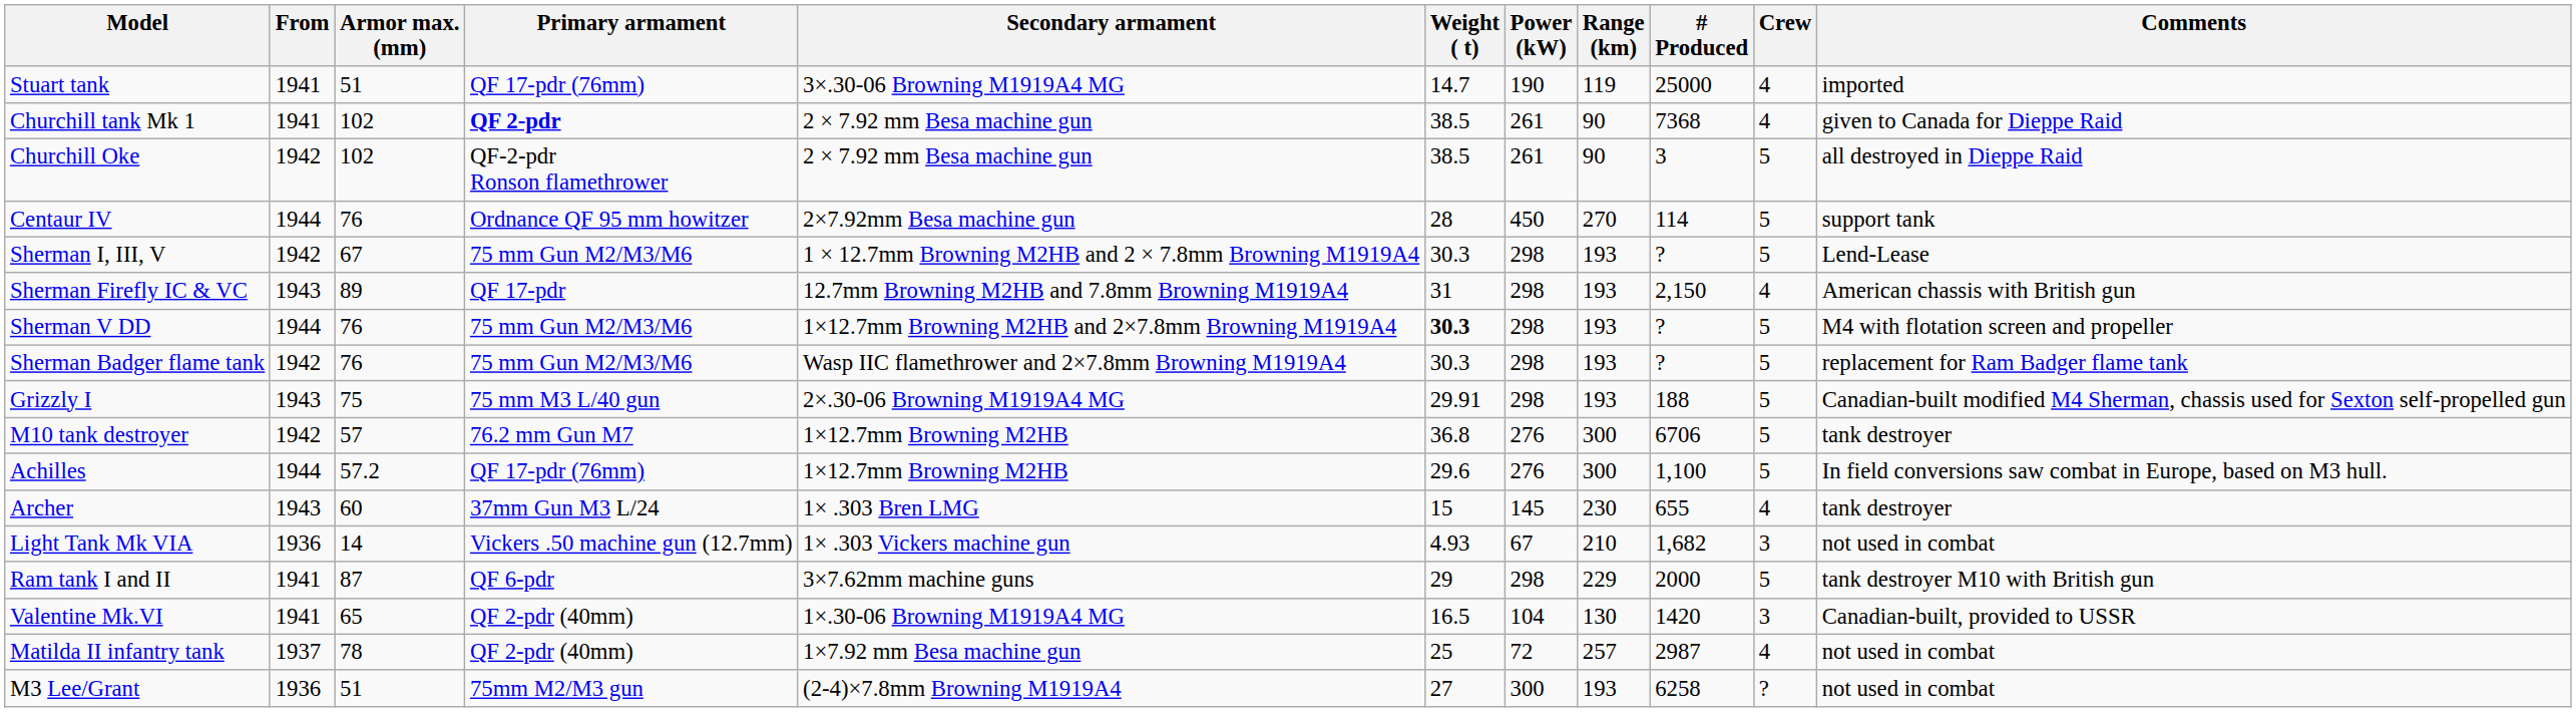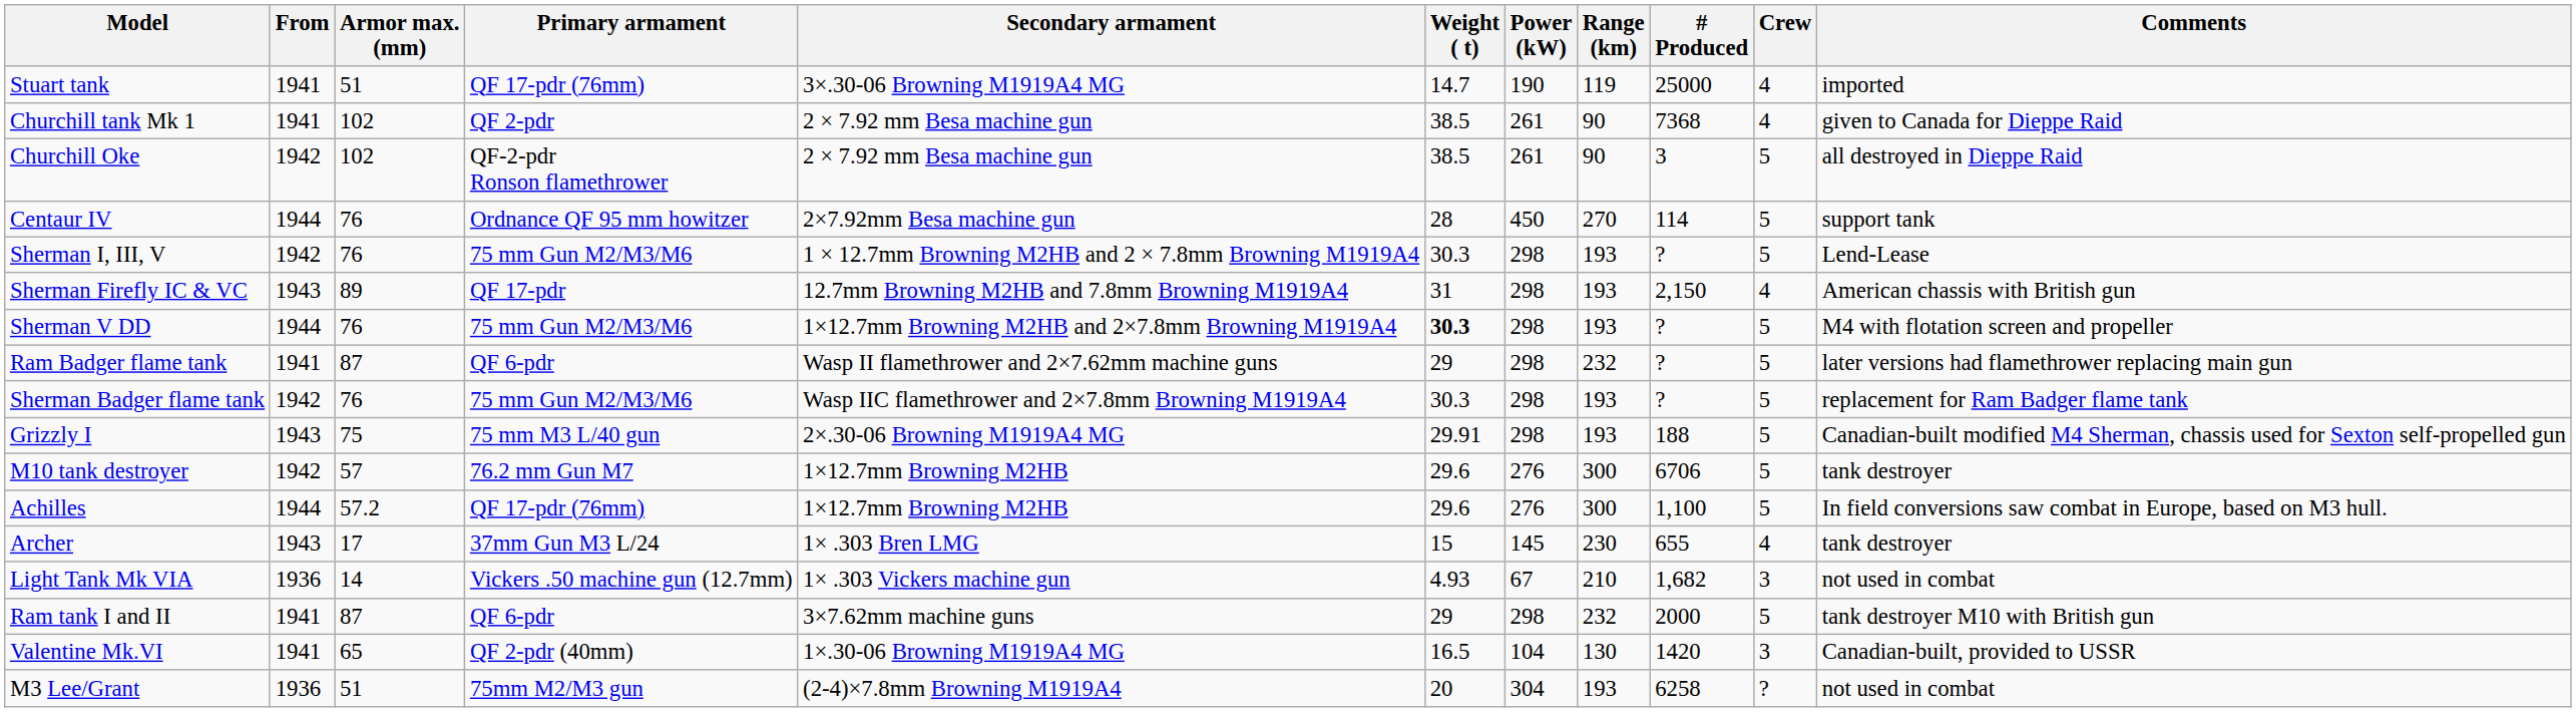 <table class="wikitable sortable">
 <tr valign="top">
 <th>Model</th>
 <th>From</th>
 <th>Armor max.<br>(mm)</th>
 <th>Primary armament</th>
 <th>Secondary armament</th>
 <th>Weight<br>( t)</th>
 <th>Power <br>(kW)</th>
 <th>Range<br> (km)</th>
 <th>#<br>Produced</th>
 <th>Crew</th>
 <th>Comments</th>
 </tr>
 <tr valign="top">
 <td><a href='#'>Stuart tank</a></td>
 <td>1941</td>
 <td>51</td>
 <td><a href='#'>QF 17-pdr (76mm)</a></td>
 <td>3×.30-06 <a href='#'>Browning M1919A4 MG</a></td>
 <td>14.7</td>
 <td>190</td>
 <td>119</td>
 <td>25000</td>
 <td>4</td>
 <td>imported</td>
 </tr>
 <tr valign="top">
 <td><a href='#'>Churchill tank</a> Mk 1</td>
 <td>1941</td>
 <td>102</td>
-<td><strong><a href='#'>QF 2-pdr</a></strong></td>
+<td><a href='#'>QF 2-pdr</a></td>
 <td>2 × 7.92 mm <a href='#'>Besa machine gun</a></td>
 <td>38.5</td>
 <td>261</td>
 <td>90</td>
 <td>7368</td>
 <td>4</td>
 <td>given to Canada for <a href='#'>Dieppe Raid</a></td>
 </tr>
 <tr valign="top">
 <td><a href='#'>Churchill Oke</a></td>
 <td>1942</td>
 <td>102</td>
 <td>QF-2-pdr<br><a href='#'>Ronson flamethrower</a></td>
 <td>2 × 7.92 mm <a href='#'>Besa machine gun</a></td>
 <td>38.5</td>
 <td>261</td>
 <td>90</td>
 <td>3</td>
 <td>5</td>
 <td>all destroyed in <a href='#'>Dieppe Raid</a></td>
 </tr>
 <tr valign="top">
 <td><a href='#'>Centaur IV</a></td>
 <td>1944</td>
 <td>76</td>
 <td><a href='#'>Ordnance QF 95 mm howitzer</a></td>
 <td>2×7.92mm <a href='#'>Besa machine gun</a></td>
 <td>28</td>
 <td>450</td>
 <td>270</td>
 <td>114</td>
 <td>5</td>
 <td>support tank</td>
 </tr>
 <tr valign="top">
 <td><a href='#'>Sherman</a> I, III, V</td>
 <td>1942</td>
-<td>67</td>
+<td>76</td>
 <td><a href='#'>75 mm Gun M2/M3/M6</a></td>
 <td>1 × 12.7mm <a href='#'>Browning M2HB</a> and 2 × 7.8mm <a href='#'>Browning M1919A4</a></td>
 <td>30.3</td>
 <td>298</td>
 <td>193</td>
 <td>?</td>
 <td>5</td>
 <td>Lend-Lease</td>
 </tr>
 <tr valign="top">
 <td><a href='#'>Sherman Firefly IC & VC</a></td>
 <td>1943</td>
 <td>89</td>
 <td><a href='#'>QF 17-pdr</a></td>
 <td>12.7mm <a href='#'>Browning M2HB</a> and 7.8mm <a href='#'>Browning M1919A4</a></td>
 <td>31</td>
 <td>298</td>
 <td>193</td>
 <td>2,150</td>
 <td>4</td>
 <td>American chassis with British gun</td>
 </tr>
 <tr valign="top">
 <td><a href='#'>Sherman V DD</a></td>
 <td>1944</td>
 <td>76</td>
 <td><a href='#'>75 mm Gun M2/M3/M6</a></td>
 <td>1×12.7mm <a href='#'>Browning M2HB</a> and 2×7.8mm <a href='#'>Browning M1919A4</a></td>
 <td><strong>30.3</strong></td>
 <td>298</td>
 <td>193</td>
 <td>?</td>
 <td>5</td>
 <td>M4 with flotation screen and propeller</td>
 </tr>
 <tr valign="top">
+<td><a href='#'>Ram Badger flame tank</a></td>
+<td>1941</td>
+<td>87</td>
+<td><a href='#'>QF 6-pdr</a></td>
+<td>Wasp II flamethrower and 2×7.62mm machine guns</td>
+<td>29</td>
+<td>298</td>
+<td>232</td>
+<td>?</td>
+<td>5</td>
+<td>later versions had flamethrower replacing main gun</td>
+</tr>
+<tr valign="top">
 <td><a href='#'>Sherman Badger flame tank</a></td>
 <td>1942</td>
 <td>76</td>
 <td><a href='#'>75 mm Gun M2/M3/M6</a></td>
 <td>Wasp IIC flamethrower and 2×7.8mm <a href='#'>Browning M1919A4</a></td>
 <td>30.3</td>
 <td>298</td>
 <td>193</td>
 <td>?</td>
 <td>5</td>
 <td>replacement for <a href='#'>Ram Badger flame tank</a></td>
 </tr>
 <tr valign="top">
 <td><a href='#'>Grizzly I</a></td>
 <td>1943</td>
 <td>75</td>
 <td><a href='#'>75 mm M3 L/40 gun</a></td>
 <td>2×.30-06 <a href='#'>Browning M1919A4 MG</a></td>
 <td>29.91</td>
 <td>298</td>
 <td>193</td>
 <td>188</td>
 <td>5</td>
 <td>Canadian-built modified <a href='#'>M4 Sherman</a>, chassis used for <a href='#'>Sexton</a> self-propelled gun</td>
 </tr>
 <tr valign="top">
 <td><a href='#'>M10 tank destroyer</a></td>
 <td>1942</td>
 <td>57</td>
 <td><a href='#'>76.2 mm Gun M7</a></td>
 <td>1×12.7mm <a href='#'>Browning M2HB</a></td>
-<td>36.8</td>
+<td>29.6</td>
 <td>276</td>
 <td>300</td>
 <td>6706</td>
 <td>5</td>
 <td>tank destroyer</td>
 </tr>
 <tr valign="top">
 <td><a href='#'>Achilles</a></td>
 <td>1944</td>
 <td>57.2</td>
 <td><a href='#'>QF 17-pdr (76mm)</a></td>
 <td>1×12.7mm <a href='#'>Browning M2HB</a></td>
 <td>29.6</td>
 <td>276</td>
 <td>300</td>
 <td>1,100</td>
 <td>5</td>
 <td>In field conversions saw combat in Europe, based on M3 hull.</td>
 </tr>
 <tr valign="top">
 <td><a href='#'>Archer</a></td>
 <td>1943</td>
-<td>60</td>
+<td>17</td>
 <td><a href='#'>37mm Gun M3</a> L/24</td>
 <td>1× .303 <a href='#'>Bren LMG</a></td>
 <td>15</td>
 <td>145</td>
 <td>230</td>
 <td>655</td>
 <td>4</td>
 <td>tank destroyer</td>
 </tr>
 <tr valign="top">
 <td><a href='#'>Light Tank Mk VIA</a></td>
 <td>1936</td>
 <td>14</td>
 <td><a href='#'>Vickers .50 machine gun</a> (12.7mm)</td>
 <td>1× .303 <a href='#'>Vickers machine gun</a></td>
 <td>4.93</td>
 <td>67</td>
 <td>210</td>
 <td>1,682</td>
 <td>3</td>
 <td>not used in combat</td>
 </tr>
 <tr valign="top">
 <td><a href='#'>Ram tank</a> I and II</td>
 <td>1941</td>
 <td>87</td>
 <td><a href='#'>QF 6-pdr</a></td>
 <td>3×7.62mm machine guns</td>
 <td>29</td>
 <td>298</td>
-<td>229</td>
+<td>232</td>
 <td>2000</td>
 <td>5</td>
 <td>tank destroyer M10 with British gun</td>
 </tr>
 <tr valign="top">
 <td><a href='#'>Valentine Mk.VI</a></td>
 <td>1941</td>
 <td>65</td>
 <td><a href='#'>QF 2-pdr</a> (40mm)</td>
 <td>1×.30-06 <a href='#'>Browning M1919A4 MG</a></td>
 <td>16.5</td>
 <td>104</td>
 <td>130</td>
 <td>1420</td>
 <td>3</td>
 <td>Canadian-built, provided to USSR</td>
 </tr>
 <tr valign="top">
-<td><a href='#'>Matilda II infantry tank</a></td>
-<td>1937</td>
-<td>78</td>
-<td><a href='#'>QF 2-pdr</a> (40mm)</td>
-<td>1×7.92 mm <a href='#'>Besa machine gun</a></td>
-<td>25</td>
-<td>72</td>
-<td>257</td>
-<td>2987</td>
-<td>4</td>
-<td>not used in combat</td>
-</tr>
-<tr valign="top">
 <td>M3 <a href='#'>Lee/Grant</a></td>
 <td>1936</td>
 <td>51</td>
 <td><a href='#'>75mm M2/M3 gun</a></td>
 <td>(2-4)×7.8mm <a href='#'>Browning M1919A4</a></td>
-<td>27</td>
-<td>300</td>
+<td>20</td>
+<td>304</td>
 <td>193</td>
 <td>6258</td>
 <td>?</td>
 <td>not used in combat</td>
 </tr>
 </table>
